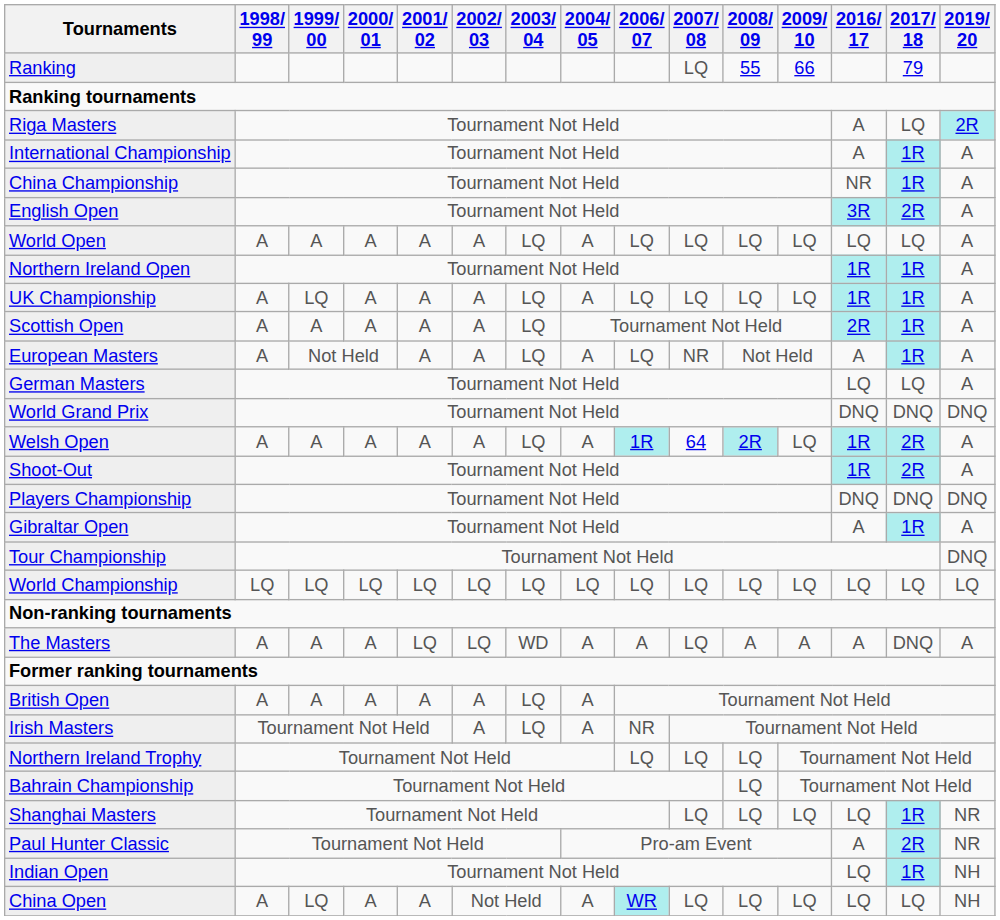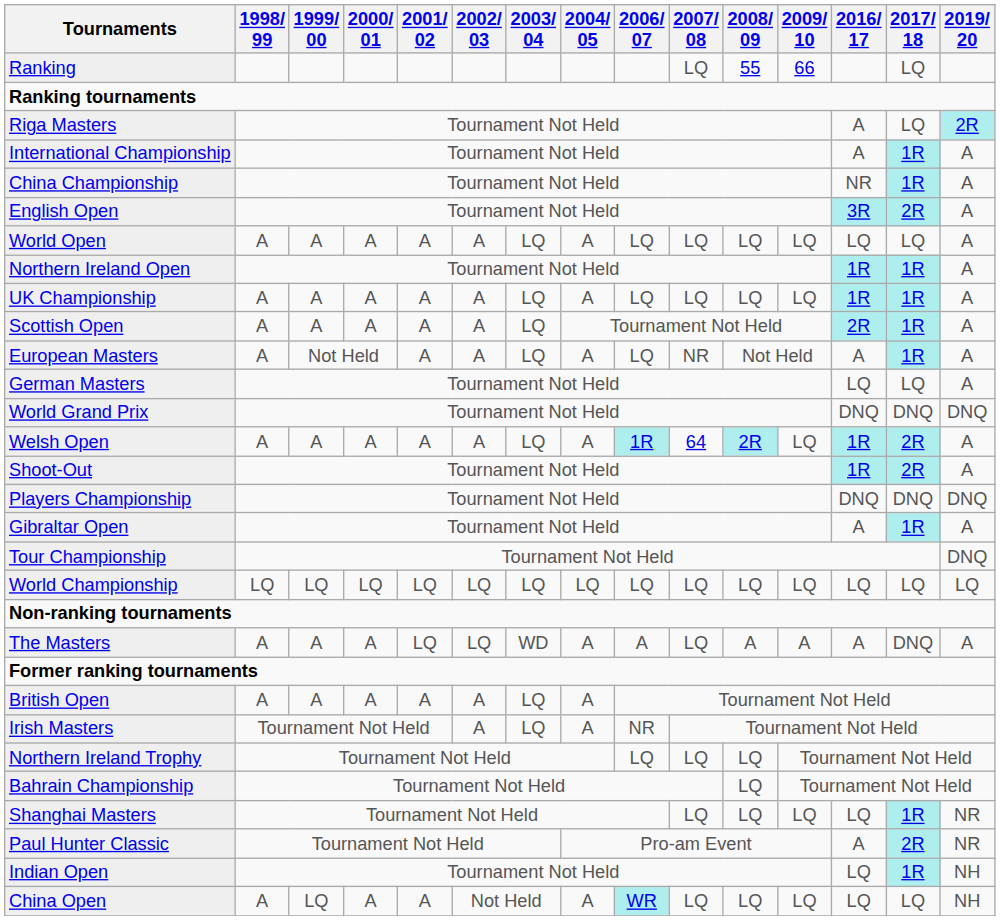 <table class="wikitable" style="font-size:85%;">
 <tr bgcolor="#efefef">
 <th><strong>Tournaments</strong></th>
 <th><a href='#'>1998/<br>99</a></th>
 <th><a href='#'>1999/<br>00</a></th>
 <th><a href='#'>2000/<br>01</a></th>
 <th><a href='#'>2001/<br>02</a></th>
 <th><a href='#'>2002/<br>03</a></th>
 <th><a href='#'>2003/<br>04</a></th>
 <th><a href='#'>2004/<br>05</a></th>
 <th><a href='#'>2006/<br>07</a></th>
 <th><a href='#'>2007/<br>08</a></th>
 <th><a href='#'>2008/<br>09</a></th>
 <th><a href='#'>2009/<br>10</a></th>
 <th><a href='#'>2016/<br>17</a></th>
 <th><a href='#'>2017/<br>18</a></th>
 <th><a href='#'>2019/<br>20</a></th>
 </tr>
 <tr>
 <td style="background:#EFEFEF;"><a href='#'>Ranking</a></td>
 <td align="center"></td>
 <td align="center"></td>
 <td align="center"></td>
 <td align="center"></td>
 <td align="center"></td>
 <td align="center"></td>
 <td align="center"></td>
 <td align="center"></td>
 <td align="center" style="color:#555555;">LQ</td>
 <td align="center"><a href='#'>55</a></td>
 <td align="center"><a href='#'>66</a></td>
 <td align="center"></td>
-<td align="center"><a href='#'>79</a></td>
+<td align="center" style="color:#555555;">LQ</td>
 <td align="center"></td>
 </tr>
 <tr>
 <td colspan="20"><strong>Ranking tournaments</strong></td>
 </tr>
 <tr>
 <td style="background:#EFEFEF;"><a href='#'>Riga Masters</a></td>
 <td align="center" colspan="11" style="color:#555555;">Tournament Not Held</td>
 <td style="text-align:center; color:#555555;">A</td>
 <td style="text-align:center; color:#555555;">LQ</td>
 <td style="text-align:center; background:#afeeee;"><a href='#'>2R</a></td>
 </tr>
 <tr>
 <td style="background:#EFEFEF;"><a href='#'>International Championship</a></td>
 <td align="center" colspan="11" style="color:#555555;">Tournament Not Held</td>
 <td align="center" style="color:#555555;">A</td>
 <td style="text-align:center; background:#afeeee;"><a href='#'>1R</a></td>
 <td align="center" style="color:#555555;">A</td>
 </tr>
 <tr>
 <td style="background:#EFEFEF;"><a href='#'>China Championship</a></td>
 <td colspan="11" style="text-align:center; color:#555555;">Tournament Not Held</td>
 <td align="center" style="color:#555555;">NR</td>
 <td style="text-align:center; background:#afeeee;"><a href='#'>1R</a></td>
 <td align="center" style="color:#555555;">A</td>
 </tr>
 <tr>
 <td style="background:#EFEFEF;"><a href='#'>English Open</a></td>
 <td align="center" colspan="11" style="color:#555555;">Tournament Not Held</td>
 <td align="center" style="background:#afeeee;"><a href='#'>3R</a></td>
 <td align="center" style="background:#afeeee;"><a href='#'>2R</a></td>
 <td align="center" style="color:#555555;">A</td>
 </tr>
 <tr>
 <td style="background:#EFEFEF;"><a href='#'>World Open</a></td>
 <td align="center" style="color:#555555;">A</td>
 <td align="center" style="color:#555555;">A</td>
 <td align="center" style="color:#555555;">A</td>
 <td align="center" style="color:#555555;">A</td>
 <td align="center" style="color:#555555;">A</td>
 <td align="center" style="color:#555555;">LQ</td>
 <td align="center" style="color:#555555;">A</td>
 <td align="center" style="color:#555555;">LQ</td>
 <td align="center" style="color:#555555;">LQ</td>
 <td align="center" style="color:#555555;">LQ</td>
 <td align="center" style="color:#555555;">LQ</td>
 <td align="center" style="color:#555555;">LQ</td>
 <td align="center" style="color:#555555;">LQ</td>
 <td align="center" style="color:#555555;">A</td>
 </tr>
 <tr>
 <td style="background:#EFEFEF;"><a href='#'>Northern Ireland Open</a></td>
 <td align="center" colspan="11" style="color:#555555;">Tournament Not Held</td>
 <td align="center" style="background:#afeeee;"><a href='#'>1R</a></td>
 <td align="center" style="background:#afeeee;"><a href='#'>1R</a></td>
 <td align="center" style="color:#555555;">A</td>
 </tr>
 <tr>
 <td style="background:#EFEFEF;"><a href='#'>UK Championship</a></td>
 <td align="center" style="color:#555555;">A</td>
-<td align="center" style="color:#555555;">LQ</td>
+<td align="center" style="color:#555555;">A</td>
 <td align="center" style="color:#555555;">A</td>
 <td align="center" style="color:#555555;">A</td>
 <td align="center" style="color:#555555;">A</td>
 <td align="center" style="color:#555555;">LQ</td>
 <td align="center" style="color:#555555;">A</td>
 <td align="center" style="color:#555555;">LQ</td>
 <td align="center" style="color:#555555;">LQ</td>
 <td align="center" style="color:#555555;">LQ</td>
 <td align="center" style="color:#555555;">LQ</td>
 <td align="center" style="background:#afeeee;"><a href='#'>1R</a></td>
 <td align="center" style="background:#afeeee;"><a href='#'>1R</a></td>
 <td align="center" style="color:#555555;">A</td>
 </tr>
 <tr>
 <td style="background:#EFEFEF;"><a href='#'>Scottish Open</a></td>
 <td align="center" style="color:#555555;">A</td>
 <td align="center" style="color:#555555;">A</td>
 <td align="center" style="color:#555555;">A</td>
 <td align="center" style="color:#555555;">A</td>
 <td align="center" style="color:#555555;">A</td>
 <td align="center" style="color:#555555;">LQ</td>
 <td align="center" colspan="5" style="color:#555555;">Tournament Not Held</td>
 <td align="center" style="background:#afeeee;"><a href='#'>2R</a></td>
 <td align="center" style="background:#afeeee;"><a href='#'>1R</a></td>
 <td align="center" style="color:#555555;">A</td>
 </tr>
 <tr>
 <td style="background:#EFEFEF;"><a href='#'>European Masters</a></td>
 <td align="center" style="color:#555555;">A</td>
 <td align="center" colspan="2" style="color:#555555;">Not Held</td>
 <td align="center" style="color:#555555;">A</td>
 <td align="center" style="color:#555555;">A</td>
 <td align="center" style="color:#555555;">LQ</td>
 <td align="center" style="color:#555555;">A</td>
 <td align="center" style="color:#555555;">LQ</td>
 <td align="center" style="color:#555555;">NR</td>
 <td align="center" colspan="2" style="color:#555555;">Not Held</td>
 <td align="center" style="color:#555555;">A</td>
 <td align="center" style="background:#afeeee;"><a href='#'>1R</a></td>
 <td align="center" style="color:#555555;">A</td>
 </tr>
 <tr>
 <td style="background:#EFEFEF;"><a href='#'>German Masters</a></td>
 <td align="center" colspan="11" style="color:#555555;">Tournament Not Held</td>
 <td align="center" style="color:#555555;">LQ</td>
 <td align="center" style="color:#555555;">LQ</td>
 <td align="center" style="color:#555555;">A</td>
 </tr>
 <tr>
 <td style="background:#EFEFEF;"><a href='#'>World Grand Prix</a></td>
 <td colspan="11" style="text-align:center; color:#555555;">Tournament Not Held</td>
 <td align="center" style="color:#555555;">DNQ</td>
 <td align="center" style="color:#555555;">DNQ</td>
 <td align="center" style="color:#555555;">DNQ</td>
 </tr>
 <tr>
 <td style="background:#EFEFEF;"><a href='#'>Welsh Open</a></td>
 <td align="center" style="color:#555555;">A</td>
 <td align="center" style="color:#555555;">A</td>
 <td align="center" style="color:#555555;">A</td>
 <td align="center" style="color:#555555;">A</td>
 <td align="center" style="color:#555555;">A</td>
 <td align="center" style="color:#555555;">LQ</td>
 <td align="center" style="color:#555555;">A</td>
 <td align="center" style="background:#afeeee;"><a href='#'>1R</a></td>
 <td align="center"><a href='#'>64</a></td>
 <td align="center" style="background:#afeeee;"><a href='#'>2R</a></td>
 <td align="center" style="color:#555555;">LQ</td>
 <td align="center" style="background:#afeeee;"><a href='#'>1R</a></td>
 <td align="center" style="background:#afeeee;"><a href='#'>2R</a></td>
 <td align="center" style="color:#555555;">A</td>
 </tr>
 <tr>
 <td style="background:#EFEFEF;"><a href='#'>Shoot-Out</a></td>
 <td align="center" colspan="11" style="color:#555555;">Tournament Not Held</td>
 <td align="center" style="background:#afeeee;"><a href='#'>1R</a></td>
 <td align="center" style="background:#afeeee;"><a href='#'>2R</a></td>
 <td align="center" style="color:#555555;">A</td>
 </tr>
 <tr>
 <td style="background:#EFEFEF;"><a href='#'>Players Championship</a></td>
 <td align="center" colspan="11" style="color:#555555;">Tournament Not Held</td>
 <td align="center" style="color:#555555;">DNQ</td>
 <td align="center" style="color:#555555;">DNQ</td>
 <td align="center" style="color:#555555;">DNQ</td>
 </tr>
 <tr>
 <td style="background:#EFEFEF;"><a href='#'>Gibraltar Open</a></td>
 <td align="center" colspan="11" style="color:#555555;">Tournament Not Held</td>
 <td style="text-align:center; color:#555555;">A</td>
 <td align="center" style="background:#afeeee;"><a href='#'>1R</a></td>
 <td align="center" style="color:#555555;">A</td>
 </tr>
 <tr>
 <td style="background:#EFEFEF;"><a href='#'>Tour Championship</a></td>
 <td align="center" colspan="13" style="color:#555555;">Tournament Not Held</td>
 <td align="center" style="color:#555555;">DNQ</td>
 </tr>
 <tr>
 <td style="background:#EFEFEF;"><a href='#'>World Championship</a></td>
 <td align="center" style="color:#555555;">LQ</td>
 <td align="center" style="color:#555555;">LQ</td>
 <td align="center" style="color:#555555;">LQ</td>
 <td align="center" style="color:#555555;">LQ</td>
 <td align="center" style="color:#555555;">LQ</td>
 <td align="center" style="color:#555555;">LQ</td>
 <td align="center" style="color:#555555;">LQ</td>
 <td align="center" style="color:#555555;">LQ</td>
 <td align="center" style="color:#555555;">LQ</td>
 <td align="center" style="color:#555555;">LQ</td>
 <td align="center" style="color:#555555;">LQ</td>
 <td align="center" style="color:#555555;">LQ</td>
 <td align="center" style="color:#555555;">LQ</td>
 <td align="center" style="color:#555555;">LQ</td>
 </tr>
 <tr>
 <td colspan="20"><strong>Non-ranking tournaments</strong></td>
 </tr>
 <tr>
 <td style="background:#EFEFEF;"><a href='#'>The Masters</a></td>
 <td align="center" style="color:#555555;">A</td>
 <td align="center" style="color:#555555;">A</td>
 <td align="center" style="color:#555555;">A</td>
 <td align="center" style="color:#555555;">LQ</td>
 <td align="center" style="color:#555555;">LQ</td>
 <td align="center" style="color:#555555;">WD</td>
 <td align="center" style="color:#555555;">A</td>
 <td align="center" style="color:#555555;">A</td>
 <td align="center" style="color:#555555;">LQ</td>
 <td align="center" style="color:#555555;">A</td>
 <td align="center" style="color:#555555;">A</td>
 <td align="center" style="color:#555555;">A</td>
 <td align="center" style="color:#555555;">DNQ</td>
 <td align="center" style="color:#555555;">A</td>
 </tr>
 <tr>
 <td colspan="20"><strong>Former ranking tournaments</strong></td>
 </tr>
 <tr>
 <td style="background:#EFEFEF;"><a href='#'>British Open</a></td>
 <td align="center" style="color:#555555;">A</td>
 <td align="center" style="color:#555555;">A</td>
 <td align="center" style="color:#555555;">A</td>
 <td align="center" style="color:#555555;">A</td>
 <td align="center" style="color:#555555;">A</td>
 <td align="center" style="color:#555555;">LQ</td>
 <td align="center" style="color:#555555;">A</td>
 <td align="center" colspan="7" style="color:#555555;">Tournament Not Held</td>
 </tr>
 <tr>
 <td style="background:#EFEFEF;"><a href='#'>Irish Masters</a></td>
 <td align="center" colspan="4" style="color:#555555;">Tournament Not Held</td>
 <td align="center" style="color:#555555;">A</td>
 <td align="center" style="color:#555555;">LQ</td>
 <td align="center" style="color:#555555;">A</td>
 <td align="center" style="color:#555555;">NR</td>
 <td align="center" colspan="6" style="color:#555555;">Tournament Not Held</td>
 </tr>
 <tr>
 <td style="background:#EFEFEF;"><a href='#'>Northern Ireland Trophy</a></td>
 <td align="center" colspan="7" style="color:#555555;">Tournament Not Held</td>
 <td align="center" style="color:#555555;">LQ</td>
 <td align="center" style="color:#555555;">LQ</td>
 <td align="center" style="color:#555555;">LQ</td>
 <td align="center" colspan="4" style="color:#555555;">Tournament Not Held</td>
 </tr>
 <tr>
 <td style="background:#EFEFEF;"><a href='#'>Bahrain Championship</a></td>
 <td align="center" colspan="9" style="color:#555555;">Tournament Not Held</td>
 <td align="center" style="color:#555555;">LQ</td>
 <td colspan="4" style="text-align:center;color:#555555;">Tournament Not Held</td>
 </tr>
 <tr>
 <td style="background:#EFEFEF;"><a href='#'>Shanghai Masters</a></td>
 <td align="center" colspan="8" style="color:#555555;">Tournament Not Held</td>
 <td style="text-align:center; color:#555555;">LQ</td>
 <td style="text-align:center; color:#555555;">LQ</td>
 <td style="text-align:center; color:#555555;">LQ</td>
 <td style="text-align:center; color:#555555;">LQ</td>
 <td style="text-align:center; background:#afeeee;"><a href='#'>1R</a></td>
 <td style="text-align:center; color:#555555;">NR</td>
 </tr>
 <tr>
 <td style="background:#EFEFEF;"><a href='#'>Paul Hunter Classic</a></td>
 <td colspan="6" style="text-align:center; color:#555555;">Tournament Not Held</td>
 <td colspan="5" style="text-align:center; color:#555555;">Pro-am Event</td>
 <td style="text-align:center; color:#555555;">A</td>
 <td style="text-align:center; background:#afeeee;"><a href='#'>2R</a></td>
 <td style="text-align:center; color:#555555;">NR</td>
 </tr>
 <tr>
 <td style="background:#EFEFEF;"><a href='#'>Indian Open</a></td>
 <td align="center" colspan="11" style="color:#555555;">Tournament Not Held</td>
 <td style="text-align:center; color:#555555;">LQ</td>
 <td style="text-align:center; background:#afeeee;"><a href='#'>1R</a></td>
 <td style="text-align:center; color:#555555;">NH</td>
 </tr>
 <tr>
 <td style="background:#EFEFEF;"><a href='#'>China Open</a></td>
 <td align="center" style="color:#555555;">A</td>
 <td align="center" style="color:#555555;">LQ</td>
 <td align="center" style="color:#555555;">A</td>
 <td align="center" style="color:#555555;">A</td>
 <td align="center" colspan="2" style="color:#555555;">Not Held</td>
 <td align="center" style="color:#555555;">A</td>
 <td align="center" style="background:#afeeee;"><a href='#'>WR</a></td>
 <td align="center" style="color:#555555;">LQ</td>
 <td align="center" style="color:#555555;">LQ</td>
 <td align="center" style="color:#555555;">LQ</td>
 <td align="center" style="color:#555555;">LQ</td>
 <td align="center" style="color:#555555;">LQ</td>
 <td style="text-align:center; color:#555555;">NH</td>
 </tr>
 </table>
